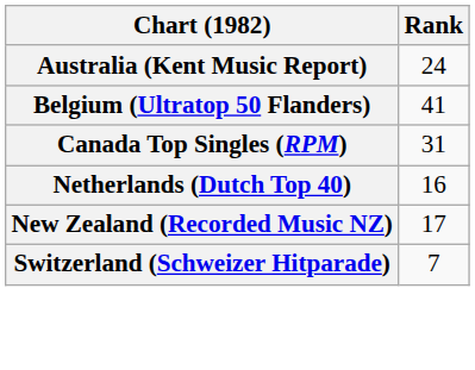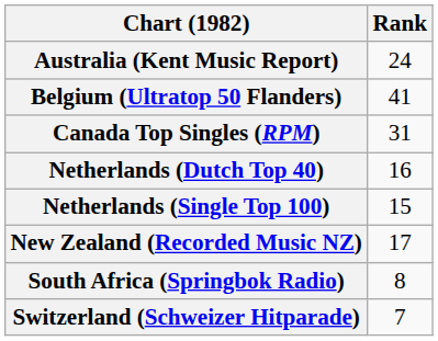 <table class="wikitable sortable plainrowheaders" style="text-align:center">
 <tr>
 <th>Chart (1982)</th>
 <th>Rank</th>
 </tr>
 <tr>
 <th scope="row">Australia (Kent Music Report)</th>
 <td>24</td>
 </tr>
 <tr>
 <th scope="row">Belgium (<a href='#'>Ultratop 50</a> Flanders)</th>
 <td>41</td>
 </tr>
 <tr>
 <th scope="row">Canada Top Singles (<em><a href='#'>RPM</a></em>)</th>
 <td>31</td>
 </tr>
 <tr>
 <th scope="row">Netherlands (<a href='#'>Dutch Top 40</a>)</th>
 <td>16</td>
 </tr>
 <tr>
+<th scope="row">Netherlands (<a href='#'>Single Top 100</a>)</th>
+<td>15</td>
+</tr>
+<tr>
 <th scope="row">New Zealand (<a href='#'>Recorded Music NZ</a>)</th>
 <td>17</td>
+</tr>
+<tr>
+<th scope="row">South Africa (<a href='#'>Springbok Radio</a>)</th>
+<td>8</td>
 </tr>
 <tr>
 <th scope="row">Switzerland (<a href='#'>Schweizer Hitparade</a>)</th>
 <td>7</td>
 </tr>
 </table>
